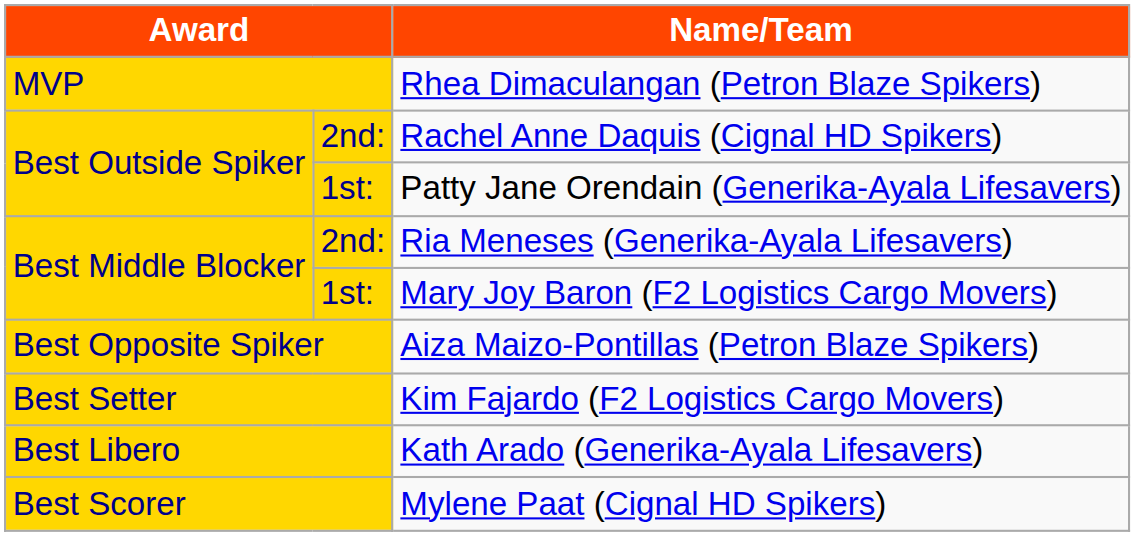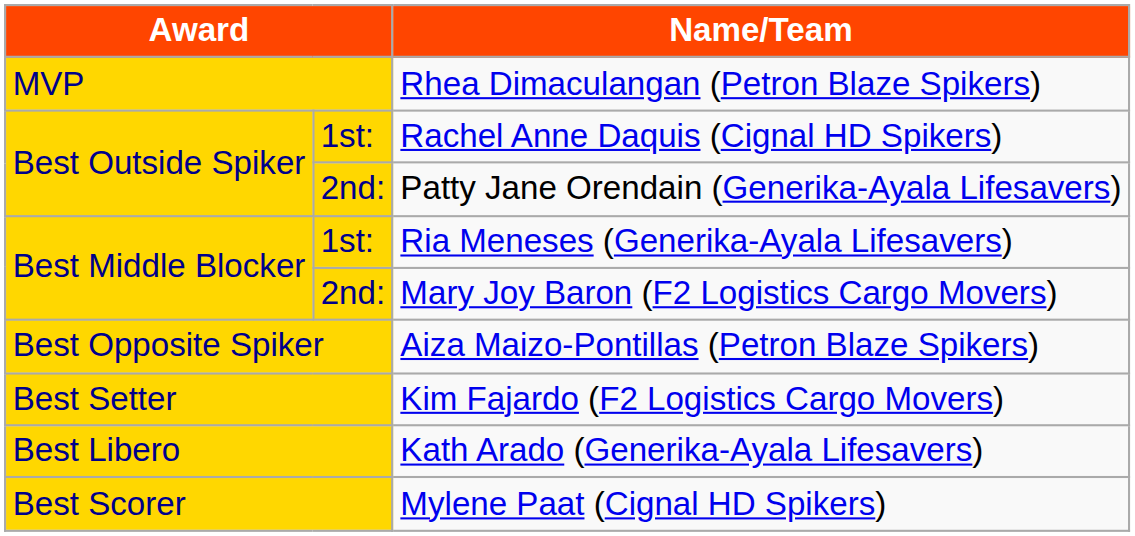 <table class="wikitable">
 <tr>
 <th style="background:#FF4500; color:#FFFFFF;" colspan="2">Award</th>
 <th style="background:#FF4500; color:#FFFFFF;">Name/Team</th>
 </tr>
 <tr>
 <td style="background:#FFD700; color:#00008B;" colspan="2">MVP</td>
 <td> <a href='#'>Rhea Dimaculangan</a> (<a href='#'>Petron Blaze Spikers</a>)</td>
 </tr>
 <tr>
 <td style="background:#FFD700; color:#00008B;" rowspan=2>Best Outside Spiker</td>
-<td style="background:#FFD700; color:#00008B;">2nd:</td>
+<td style="background:#FFD700; color:#00008B;">1st:</td>
 <td> <a href='#'>Rachel Anne Daquis</a> (<a href='#'>Cignal HD Spikers</a>)</td>
 </tr>
 <tr>
-<td style="background:#FFD700; color:#00008B;">1st:</td>
+<td style="background:#FFD700; color:#00008B;">2nd:</td>
 <td> Patty Jane Orendain (<a href='#'>Generika-Ayala Lifesavers</a>)</td>
 </tr>
 <tr>
 <td style="background:#FFD700; color:#00008B;" rowspan="2">Best Middle Blocker</td>
-<td style="background:#FFD700; color:#00008B;">2nd:</td>
+<td style="background:#FFD700; color:#00008B;">1st:</td>
 <td> <a href='#'>Ria Meneses</a> (<a href='#'>Generika-Ayala Lifesavers</a>)</td>
 </tr>
 <tr>
-<td style="background:#FFD700; color:#00008B;">1st:</td>
+<td style="background:#FFD700; color:#00008B;">2nd:</td>
 <td> <a href='#'>Mary Joy Baron</a> (<a href='#'>F2 Logistics Cargo Movers</a>)</td>
 </tr>
 <tr>
 <td style="background:#FFD700; color:#00008B;" colspan="2">Best Opposite Spiker</td>
 <td> <a href='#'>Aiza Maizo-Pontillas</a> (<a href='#'>Petron Blaze Spikers</a>)</td>
 </tr>
 <tr>
 <td style="background:#FFD700; color:#00008B;" colspan="2">Best Setter</td>
 <td> <a href='#'>Kim Fajardo</a> (<a href='#'>F2 Logistics Cargo Movers</a>)</td>
 </tr>
 <tr>
 <td style="background:#FFD700; color:#00008B;" colspan="2">Best Libero</td>
 <td> <a href='#'>Kath Arado</a> (<a href='#'>Generika-Ayala Lifesavers</a>)</td>
 </tr>
 <tr>
 <td style="background:#FFD700; color:#00008B;" colspan="2">Best Scorer</td>
 <td> <a href='#'>Mylene Paat</a> (<a href='#'>Cignal HD Spikers</a>)</td>
 </tr>
 </table>
